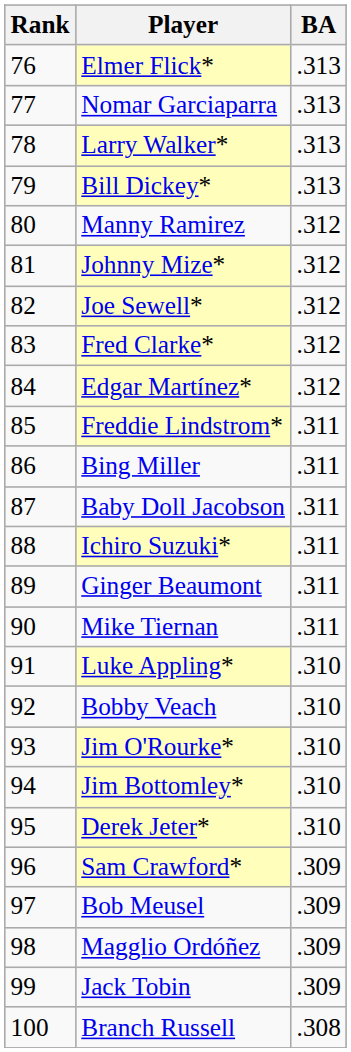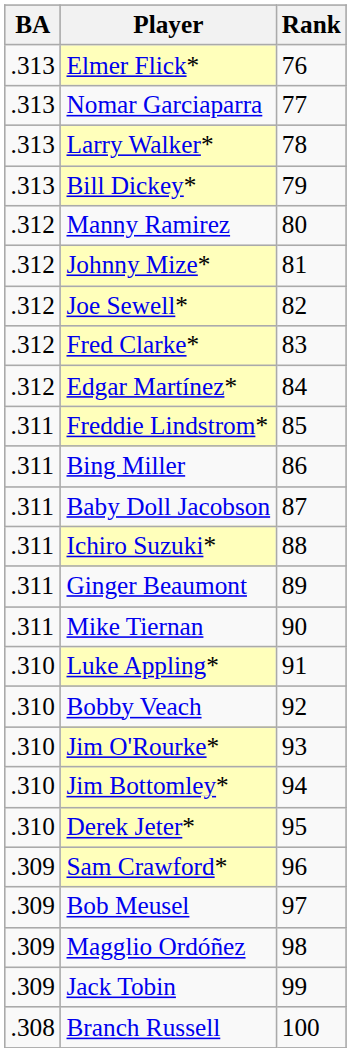 <table class="wikitable" style="float:left;">
 <tr style="white-space: nowrap;">
+<th>BA</th>
+<th>Player</th>
 <th>Rank</th>
-<th>Player</th>
-<th>BA</th>
 </tr>
 <tr>
+<td>.313</td>
+<td style="background:#ffffbb;"><a href='#'>Elmer Flick</a>*</td>
 <td>76</td>
-<td style="background:#ffffbb;"><a href='#'>Elmer Flick</a>*</td>
-<td>.313</td>
 </tr>
 <tr>
+<td>.313</td>
+<td><a href='#'>Nomar Garciaparra</a></td>
 <td>77</td>
-<td><a href='#'>Nomar Garciaparra</a></td>
-<td>.313</td>
 </tr>
 <tr>
+<td>.313</td>
+<td style="background:#ffffbb;"><a href='#'>Larry Walker</a>*</td>
 <td>78</td>
-<td style="background:#ffffbb;"><a href='#'>Larry Walker</a>*</td>
-<td>.313</td>
 </tr>
 <tr>
+<td>.313</td>
+<td style="background:#ffffbb;"><a href='#'>Bill Dickey</a>*</td>
 <td>79</td>
-<td style="background:#ffffbb;"><a href='#'>Bill Dickey</a>*</td>
-<td>.313</td>
 </tr>
 <tr>
+<td>.312</td>
+<td><a href='#'>Manny Ramirez</a></td>
 <td>80</td>
-<td><a href='#'>Manny Ramirez</a></td>
-<td>.312</td>
 </tr>
 <tr>
+<td>.312</td>
+<td style="background:#ffffbb;"><a href='#'>Johnny Mize</a>*</td>
 <td>81</td>
-<td style="background:#ffffbb;"><a href='#'>Johnny Mize</a>*</td>
-<td>.312</td>
 </tr>
 <tr>
+<td>.312</td>
+<td style="background:#ffffbb;"><a href='#'>Joe Sewell</a>*</td>
 <td>82</td>
-<td style="background:#ffffbb;"><a href='#'>Joe Sewell</a>*</td>
-<td>.312</td>
 </tr>
 <tr>
+<td>.312</td>
+<td style="background:#ffffbb;"><a href='#'>Fred Clarke</a>*</td>
 <td>83</td>
-<td style="background:#ffffbb;"><a href='#'>Fred Clarke</a>*</td>
-<td>.312</td>
 </tr>
 <tr>
+<td>.312</td>
+<td style="background:#ffffbb;"><a href='#'>Edgar Martínez</a>*</td>
 <td>84</td>
-<td style="background:#ffffbb;"><a href='#'>Edgar Martínez</a>*</td>
-<td>.312</td>
 </tr>
 <tr>
+<td>.311</td>
+<td style="background:#ffffbb;"><a href='#'>Freddie Lindstrom</a>*</td>
 <td>85</td>
-<td style="background:#ffffbb;"><a href='#'>Freddie Lindstrom</a>*</td>
-<td>.311</td>
 </tr>
 <tr>
+<td>.311</td>
+<td><a href='#'>Bing Miller</a></td>
 <td>86</td>
-<td><a href='#'>Bing Miller</a></td>
-<td>.311</td>
 </tr>
 <tr>
+<td>.311</td>
+<td><a href='#'>Baby Doll Jacobson</a></td>
 <td>87</td>
-<td><a href='#'>Baby Doll Jacobson</a></td>
-<td>.311</td>
 </tr>
 <tr>
+<td>.311</td>
+<td style="background:#ffffbb;"><a href='#'>Ichiro Suzuki</a>*</td>
 <td>88</td>
-<td style="background:#ffffbb;"><a href='#'>Ichiro Suzuki</a>*</td>
-<td>.311</td>
 </tr>
 <tr>
+<td>.311</td>
+<td><a href='#'>Ginger Beaumont</a></td>
 <td>89</td>
-<td><a href='#'>Ginger Beaumont</a></td>
-<td>.311</td>
 </tr>
 <tr>
+<td>.311</td>
+<td><a href='#'>Mike Tiernan</a></td>
 <td>90</td>
-<td><a href='#'>Mike Tiernan</a></td>
-<td>.311</td>
 </tr>
 <tr>
+<td>.310</td>
+<td style="background:#ffffbb;"><a href='#'>Luke Appling</a>*</td>
 <td>91</td>
-<td style="background:#ffffbb;"><a href='#'>Luke Appling</a>*</td>
-<td>.310</td>
 </tr>
 <tr>
+<td>.310</td>
+<td><a href='#'>Bobby Veach</a></td>
 <td>92</td>
-<td><a href='#'>Bobby Veach</a></td>
-<td>.310</td>
 </tr>
 <tr>
+<td>.310</td>
+<td style="background:#ffffbb;"><a href='#'>Jim O'Rourke</a>*</td>
 <td>93</td>
-<td style="background:#ffffbb;"><a href='#'>Jim O'Rourke</a>*</td>
-<td>.310</td>
 </tr>
 <tr>
+<td>.310</td>
+<td style="background:#ffffbb;"><a href='#'>Jim Bottomley</a>*</td>
 <td>94</td>
-<td style="background:#ffffbb;"><a href='#'>Jim Bottomley</a>*</td>
-<td>.310</td>
 </tr>
 <tr>
+<td>.310</td>
+<td style="background:#ffffbb;"><a href='#'>Derek Jeter</a>*</td>
 <td>95</td>
-<td style="background:#ffffbb;"><a href='#'>Derek Jeter</a>*</td>
-<td>.310</td>
 </tr>
 <tr>
+<td>.309</td>
+<td style="background:#ffffbb;"><a href='#'>Sam Crawford</a>*</td>
 <td>96</td>
-<td style="background:#ffffbb;"><a href='#'>Sam Crawford</a>*</td>
-<td>.309</td>
 </tr>
 <tr>
+<td>.309</td>
+<td><a href='#'>Bob Meusel</a></td>
 <td>97</td>
-<td><a href='#'>Bob Meusel</a></td>
-<td>.309</td>
 </tr>
 <tr>
+<td>.309</td>
+<td><a href='#'>Magglio Ordóñez</a></td>
 <td>98</td>
-<td><a href='#'>Magglio Ordóñez</a></td>
-<td>.309</td>
 </tr>
 <tr>
+<td>.309</td>
+<td><a href='#'>Jack Tobin</a></td>
 <td>99</td>
-<td><a href='#'>Jack Tobin</a></td>
-<td>.309</td>
 </tr>
 <tr>
+<td>.308</td>
+<td><a href='#'>Branch Russell</a></td>
 <td>100</td>
-<td><a href='#'>Branch Russell</a></td>
-<td>.308</td>
 </tr>
 </table>
